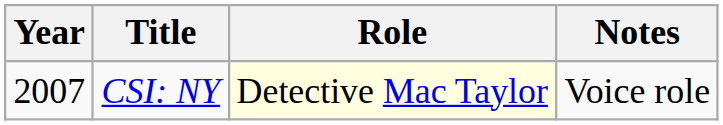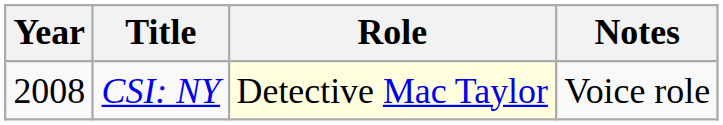 <table class="wikitable">
 <tr>
 <th>Year</th>
 <th>Title</th>
 <th>Role</th>
 <th class="unsortable">Notes</th>
 </tr>
 <tr>
-<td>2007</td>
+<td>2008</td>
 <td><em><a href='#'>CSI: NY</a></em></td>
 <td style="background: lightyellow;">Detective <a href='#'>Mac Taylor</a></td>
 <td>Voice role</td>
 </tr>
 </table>
